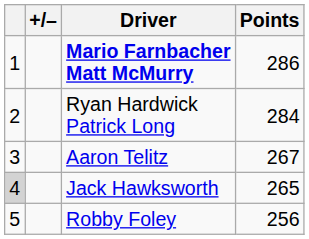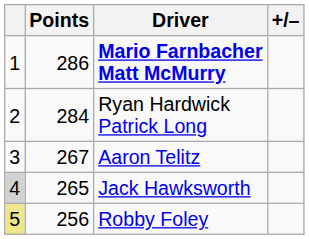 <table class="wikitable" style="font-size: 95%;">
 <tr>
 <th scope="col"></th>
+<th scope="col">Points</th>
+<th scope="col">Driver</th>
 <th scope="col">+/–</th>
-<th scope="col">Driver</th>
-<th scope="col">Points</th>
 </tr>
 <tr>
 <td align=center>1</td>
+<td align=right>286</td>
+<td><strong> <a href='#'>Mario Farnbacher</a><br> <a href='#'>Matt McMurry</a></strong></td>
 <td align="left"></td>
-<td><strong> <a href='#'>Mario Farnbacher</a><br> <a href='#'>Matt McMurry</a></strong></td>
-<td align=right>286</td>
 </tr>
 <tr>
 <td align=center>2</td>
+<td align=right>284</td>
+<td> Ryan Hardwick<br> <a href='#'>Patrick Long</a></td>
 <td align="left"></td>
-<td> Ryan Hardwick<br> <a href='#'>Patrick Long</a></td>
-<td align=right>284</td>
 </tr>
 <tr>
 <td align=center>3</td>
+<td align=right>267</td>
+<td> <a href='#'>Aaron Telitz</a></td>
 <td align="left"></td>
-<td> <a href='#'>Aaron Telitz</a></td>
-<td align=right>267</td>
 </tr>
 <tr>
 <td align=center style="background: lightgrey;">4</td>
+<td align=right>265</td>
+<td> <a href='#'>Jack Hawksworth</a></td>
 <td align="left"></td>
-<td> <a href='#'>Jack Hawksworth</a></td>
-<td align=right>265</td>
 </tr>
 <tr>
-<td align=center>5</td>
+<td align=center style="background: khaki;">5</td>
+<td align=right>256</td>
+<td> <a href='#'>Robby Foley</a></td>
 <td align="left"></td>
-<td> <a href='#'>Robby Foley</a></td>
-<td align=right>256</td>
 </tr>
 </table>
